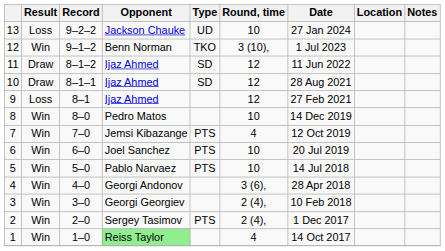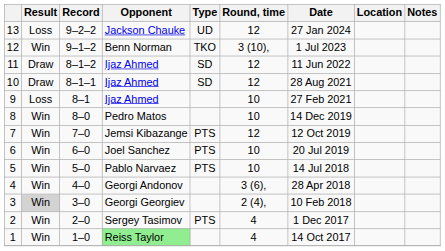 <table class="wikitable" style="text-align:center">
 <tr>
 <th></th>
 <th>Result</th>
 <th>Record</th>
 <th>Opponent</th>
 <th>Type</th>
 <th>Round, time</th>
 <th>Date</th>
 <th>Location</th>
 <th>Notes</th>
 </tr>
 <tr>
 <td>13</td>
 <td>Loss</td>
 <td>9–2–2</td>
 <td align=left><a href='#'>Jackson Chauke</a></td>
 <td>UD</td>
-<td>10</td>
+<td>12</td>
 <td>27 Jan 2024</td>
 <td align=left></td>
 <td align=left></td>
 </tr>
 <tr>
 <td>12</td>
 <td>Win</td>
 <td>9–1–2</td>
 <td align=left>Benn Norman</td>
 <td>TKO</td>
 <td>3 (10), </td>
 <td>1 Jul 2023</td>
 <td align=left></td>
 <td align=left></td>
 </tr>
 <tr>
 <td>11</td>
 <td>Draw</td>
 <td>8–1–2</td>
 <td align=left><a href='#'>Ijaz Ahmed</a></td>
 <td>SD</td>
 <td>12</td>
 <td>11 Jun 2022</td>
 <td align=left></td>
 <td align=left></td>
 </tr>
 <tr>
 <td>10</td>
 <td>Draw</td>
 <td>8–1–1</td>
 <td align=left><a href='#'>Ijaz Ahmed</a></td>
 <td>SD</td>
 <td>12</td>
 <td>28 Aug 2021</td>
 <td align=left></td>
 <td align=left></td>
 </tr>
 <tr>
 <td>9</td>
 <td>Loss</td>
 <td>8–1</td>
 <td align=left><a href='#'>Ijaz Ahmed</a></td>
 <td></td>
-<td>12</td>
+<td>10</td>
 <td>27 Feb 2021</td>
 <td align=left></td>
 <td align=left></td>
 </tr>
 <tr>
 <td>8</td>
 <td>Win</td>
 <td>8–0</td>
 <td align=left>Pedro Matos</td>
 <td></td>
 <td>10</td>
 <td>14 Dec 2019</td>
 <td align=left></td>
 <td align=left></td>
 </tr>
 <tr>
 <td>7</td>
 <td>Win</td>
 <td>7–0</td>
 <td align=left>Jemsi Kibazange</td>
 <td>PTS</td>
-<td>4</td>
+<td>12</td>
 <td>12 Oct 2019</td>
 <td align=left></td>
 <td></td>
 </tr>
 <tr>
 <td>6</td>
 <td>Win</td>
 <td>6–0</td>
 <td align=left>Joel Sanchez</td>
 <td>PTS</td>
 <td>10</td>
 <td>20 Jul 2019</td>
 <td align=left></td>
 <td></td>
 </tr>
 <tr>
 <td>5</td>
 <td>Win</td>
 <td>5–0</td>
 <td align=left>Pablo Narvaez</td>
 <td>PTS</td>
 <td>10</td>
 <td>14 Jul 2018</td>
 <td align=left></td>
 <td></td>
 </tr>
 <tr>
 <td>4</td>
 <td>Win</td>
 <td>4–0</td>
 <td align=left>Georgi Andonov</td>
 <td></td>
 <td>3 (6), </td>
 <td>28 Apr 2018</td>
 <td align=left></td>
 <td></td>
 </tr>
 <tr>
 <td>3</td>
-<td>Win</td>
+<td style="background: lightgrey;">Win</td>
 <td>3–0</td>
 <td align=left>Georgi Georgiev</td>
 <td></td>
 <td>2 (4), </td>
 <td>10 Feb 2018</td>
 <td align=left></td>
 <td></td>
 </tr>
 <tr>
 <td>2</td>
 <td>Win</td>
 <td>2–0</td>
 <td align=left>Sergey Tasimov</td>
 <td>PTS</td>
-<td>2 (4), </td>
+<td>4</td>
 <td>1 Dec 2017</td>
 <td align=left></td>
 <td></td>
 </tr>
 <tr>
 <td>1</td>
 <td>Win</td>
 <td>1–0</td>
 <td align=left style="background: lightgreen;">Reiss Taylor</td>
 <td></td>
 <td>4</td>
 <td>14 Oct 2017</td>
 <td align=left></td>
 <td></td>
 </tr>
 <tr>
 </tr>
 </table>
